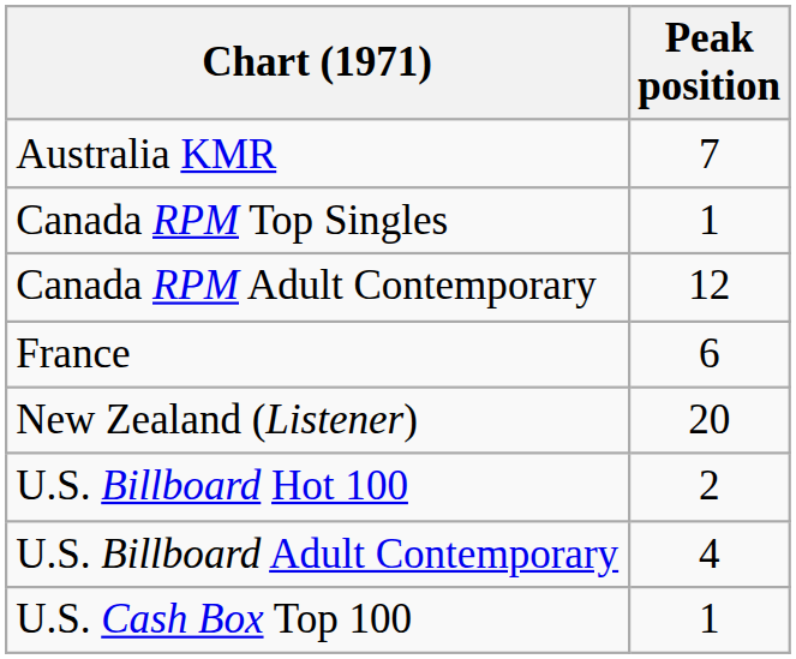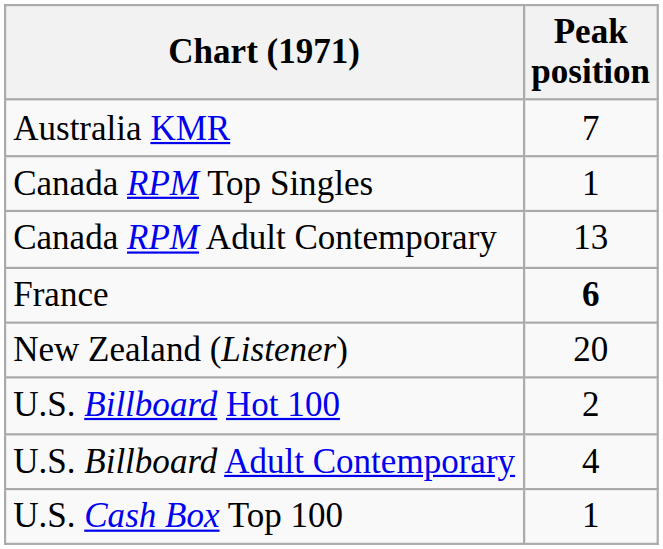 <table class="wikitable sortable">
 <tr>
 <th align="left">Chart (1971)</th>
 <th align="left">Peak<br>position</th>
 </tr>
 <tr>
 <td align="left">Australia <a href='#'>KMR</a></td>
 <td style="text-align:center;">7</td>
 </tr>
 <tr>
 <td align="left">Canada <a href='#'><em>RPM</em></a> Top Singles</td>
 <td style="text-align:center;">1</td>
 </tr>
 <tr>
 <td align="left">Canada <a href='#'><em>RPM</em></a> Adult Contemporary</td>
-<td style="text-align:center;">12</td>
+<td style="text-align:center;">13</td>
 </tr>
 <tr>
 <td align="left">France</td>
-<td style="text-align:center;">6</td>
+<td style="text-align:center;"><strong>6</strong></td>
 </tr>
 <tr>
 <td align="left">New Zealand (<em>Listener</em>)</td>
 <td style="text-align:center;">20</td>
 </tr>
 <tr>
 <td align="left">U.S. <em><a href='#'>Billboard</a></em> <a href='#'>Hot 100</a></td>
 <td style="text-align:center;">2</td>
 </tr>
 <tr>
 <td align="left">U.S. <em>Billboard</em> <a href='#'>Adult Contemporary</a></td>
 <td style="text-align:center;">4</td>
 </tr>
 <tr>
 <td align="left">U.S. <em><a href='#'>Cash Box</a></em> Top 100</td>
 <td style="text-align:center;">1</td>
 </tr>
 </table>
